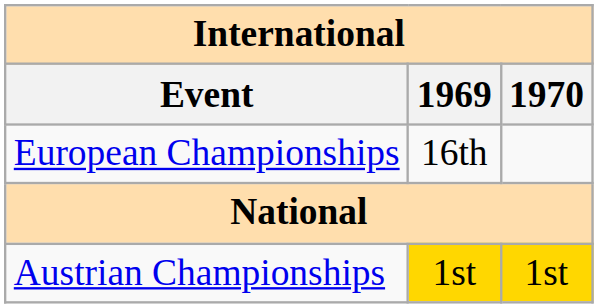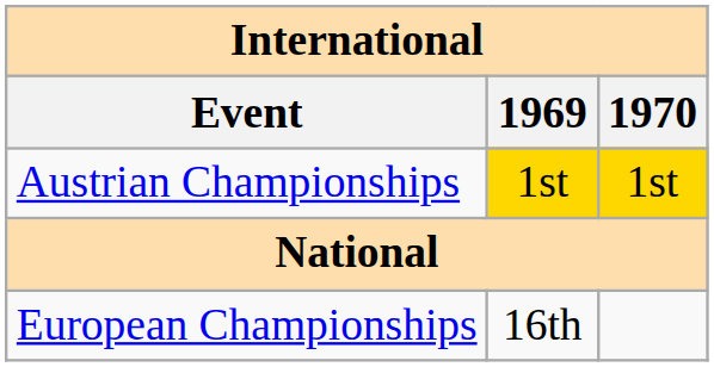 <table class="wikitable" style="text-align:center">
 <tr>
 <th style="background-color: #ffdead; " colspan=3 align=center>International</th>
 </tr>
 <tr>
 <th>Event</th>
 <th>1969</th>
 <th>1970</th>
 </tr>
 <tr>
-<td align=left><a href='#'>European Championships</a></td>
-<td>16th</td>
-<td></td>
+<td align=left><a href='#'>Austrian Championships</a></td>
+<td bgcolor=gold>1st</td>
+<td bgcolor=gold>1st</td>
 </tr>
 <tr>
 <th style="background-color: #ffdead; " colspan=3 align=center>National</th>
 </tr>
 <tr>
-<td align=left><a href='#'>Austrian Championships</a></td>
-<td bgcolor=gold>1st</td>
-<td bgcolor=gold>1st</td>
+<td align=left><a href='#'>European Championships</a></td>
+<td>16th</td>
+<td></td>
 </tr>
 </table>
